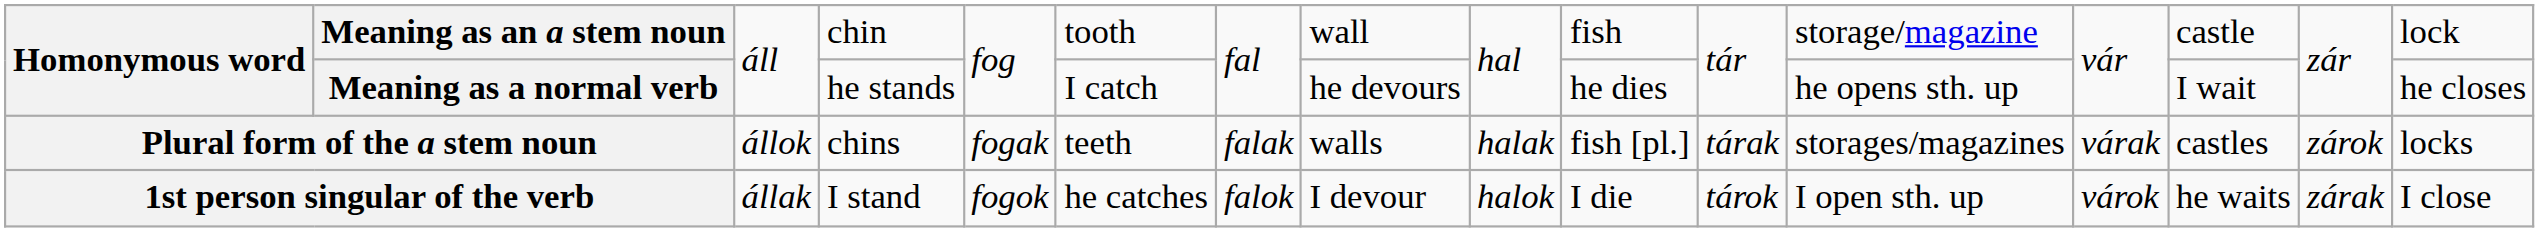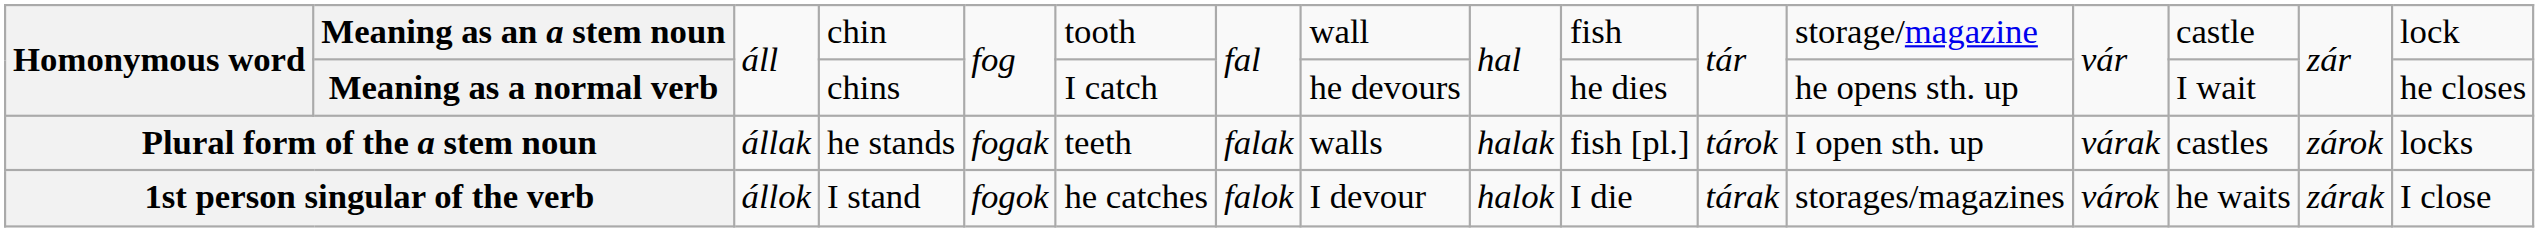 <table class="wikitable" align=center>
 <tr>
 <th rowspan=2 align=center>Homonymous word</th>
 <th>Meaning as an <em>a</em> stem noun</th>
 <td rowspan=2 valign=center><em>áll</em></td>
 <td>chin</td>
 <td rowspan=2 valign=center><em>fog</em></td>
 <td>tooth</td>
 <td rowspan=2 valign=center><em>fal</em></td>
 <td>wall</td>
 <td rowspan=2 valign=center><em>hal</em></td>
 <td>fish</td>
 <td rowspan=2 valign=center><em>tár</em></td>
 <td>storage/<a href='#'>magazine</a></td>
 <td rowspan=2 valign=center><em>vár</em></td>
 <td>castle</td>
 <td rowspan=2 valign=center><em>zár</em></td>
 <td>lock</td>
 </tr>
 <tr>
 <th>Meaning as a normal verb</th>
-<td>he stands</td>
+<td>chins</td>
 <td>I catch</td>
 <td>he devours</td>
 <td>he dies</td>
 <td>he opens sth. up</td>
 <td>I wait</td>
 <td>he closes</td>
 </tr>
 <tr>
 <th colspan=2>Plural form of the <em>a</em> stem noun</th>
-<td><em>állok</em></td>
-<td>chins</td>
+<td><em>állak</em></td>
+<td>he stands</td>
 <td><em>fogak</em></td>
 <td>teeth</td>
 <td><em>falak</em></td>
 <td>walls</td>
 <td><em>halak</em></td>
 <td>fish [pl.]</td>
-<td><em>tárak</em></td>
-<td>storages/magazines</td>
+<td><em>tárok</em></td>
+<td>I open sth. up</td>
 <td><em>várak</em></td>
 <td>castles</td>
 <td><em>zárok</em></td>
 <td>locks</td>
 </tr>
 <tr>
 <th colspan=2>1st person singular of the verb</th>
-<td><em>állak</em></td>
+<td><em>állok</em></td>
 <td>I stand</td>
 <td><em>fogok</em></td>
 <td>he catches</td>
 <td><em>falok</em></td>
 <td>I devour</td>
 <td><em>halok</em></td>
 <td>I die</td>
-<td><em>tárok</em></td>
-<td>I open sth. up</td>
+<td><em>tárak</em></td>
+<td>storages/magazines</td>
 <td><em>várok</em></td>
 <td>he waits</td>
 <td><em>zárak</em></td>
 <td>I close</td>
 </tr>
 </table>
